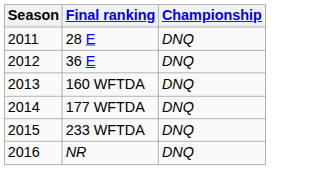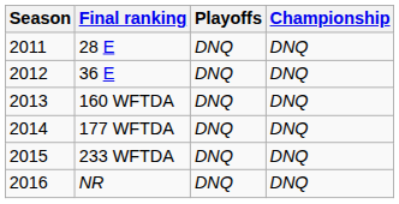 <table class="wikitable sortable">
 <tr>
 <th>Season</th>
 <th><a href='#'>Final ranking</a></th>
+<th>Playoffs</th>
 <th><a href='#'>Championship</a></th>
 </tr>
 <tr>
 <td>2011</td>
 <td>28 <a href='#'>E</a></td>
 <td><em>DNQ</em></td>
+<td><em>DNQ</em></td>
 </tr>
 <tr>
 <td>2012</td>
 <td>36 <a href='#'>E</a></td>
+<td><em>DNQ</em></td>
 <td><em>DNQ</em></td>
 </tr>
 <tr>
 <td>2013</td>
 <td>160 WFTDA</td>
 <td><em>DNQ</em></td>
+<td><em>DNQ</em></td>
 </tr>
 <tr>
 <td>2014</td>
 <td>177 WFTDA</td>
+<td><em>DNQ</em></td>
 <td><em>DNQ</em></td>
 </tr>
 <tr>
 <td>2015</td>
 <td>233 WFTDA</td>
 <td><em>DNQ</em></td>
+<td><em>DNQ</em></td>
 </tr>
 <tr>
 <td>2016</td>
 <td><em>NR</em></td>
 <td><em>DNQ</em></td>
+<td><em>DNQ</em></td>
 </tr>
 </table>
